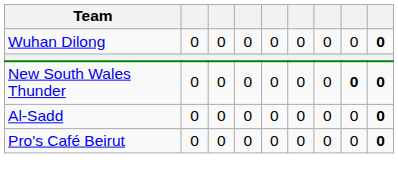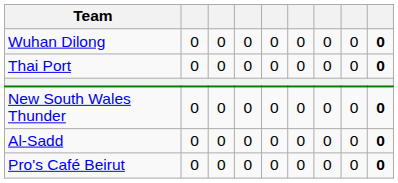 <table class="wikitable" style="text-align:center;">
 <tr>
 <th width=175>Team</th>
 <th width=20></th>
 <th width=20></th>
 <th width=20></th>
 <th width=20></th>
 <th width=20></th>
 <th width=20></th>
 <th width=20></th>
 <th width=20></th>
 </tr>
 <tr bgcolor=>
 <td align="left"> <a href='#'>Wuhan Dilong</a></td>
 <td>0</td>
 <td>0</td>
 <td>0</td>
 <td>0</td>
 <td>0</td>
 <td>0</td>
 <td>0</td>
 <td><strong>0</strong></td>
 </tr>
+<tr bgcolor=>
+<td align="left"> <a href='#'>Thai Port</a></td>
+<td>0</td>
+<td>0</td>
+<td>0</td>
+<td>0</td>
+<td>0</td>
+<td>0</td>
+<td>0</td>
+<td><strong>0</strong></td>
+</tr>
 <tr>
 <th colspan=9 style="border-bottom:2px solid green"></th>
 </tr>
 <tr>
 <td align="left"> <a href='#'>New South Wales Thunder</a></td>
 <td>0</td>
 <td>0</td>
 <td>0</td>
 <td>0</td>
 <td>0</td>
 <td>0</td>
-<td><strong>0</strong></td>
+<td>0</td>
 <td><strong>0</strong></td>
 </tr>
 <tr>
 <td align="left"> <a href='#'>Al-Sadd</a></td>
 <td>0</td>
 <td>0</td>
 <td>0</td>
 <td>0</td>
 <td>0</td>
 <td>0</td>
 <td>0</td>
 <td><strong>0</strong></td>
 </tr>
 <tr>
 <td align="left"> <a href='#'>Pro's Café Beirut</a></td>
 <td>0</td>
 <td>0</td>
 <td>0</td>
 <td>0</td>
 <td>0</td>
 <td>0</td>
 <td>0</td>
 <td><strong>0</strong></td>
 </tr>
 </table>
